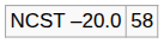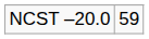 <table class="wikitable">
 <tr align="center">
 </tr>
 <tr align="center">
 <td>NCST –20.0</td>
-<td>58</td>
+<td>59</td>
 </tr>
 </table>
